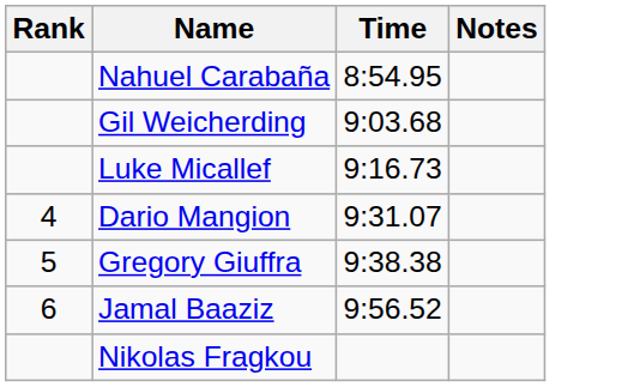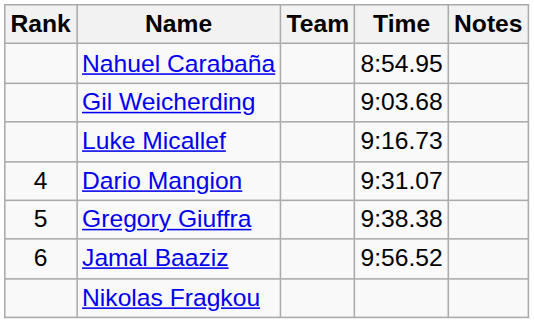 <table class="wikitable sortable" style="text-align:center">
 <tr>
 <th>Rank</th>
 <th>Name</th>
+<th>Team</th>
 <th>Time</th>
 <th>Notes</th>
 </tr>
 <tr>
 <td></td>
 <td align="left"><a href='#'>Nahuel Carabaña</a></td>
+<td align=left></td>
 <td>8:54.95</td>
 <td></td>
 </tr>
 <tr>
 <td></td>
 <td align="left"><a href='#'>Gil Weicherding</a></td>
+<td align=left></td>
 <td>9:03.68</td>
 <td></td>
 </tr>
 <tr>
 <td></td>
 <td align="left"><a href='#'>Luke Micallef</a></td>
+<td align=left></td>
 <td>9:16.73</td>
 <td></td>
 </tr>
 <tr>
 <td>4</td>
 <td align="left"><a href='#'>Dario Mangion</a></td>
+<td align=left></td>
 <td>9:31.07</td>
 <td></td>
 </tr>
 <tr>
 <td>5</td>
 <td align="left"><a href='#'>Gregory Giuffra</a></td>
+<td align=left></td>
 <td>9:38.38</td>
 <td></td>
 </tr>
 <tr>
 <td>6</td>
 <td align="left"><a href='#'>Jamal Baaziz</a></td>
+<td align=left></td>
 <td>9:56.52</td>
 <td></td>
 </tr>
 <tr>
 <td></td>
 <td align="left"><a href='#'>Nikolas Fragkou</a></td>
+<td align=left></td>
 <td></td>
 <td></td>
 </tr>
 </table>
